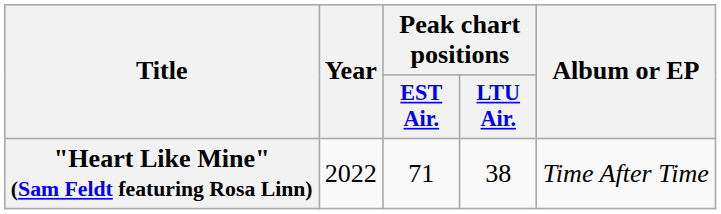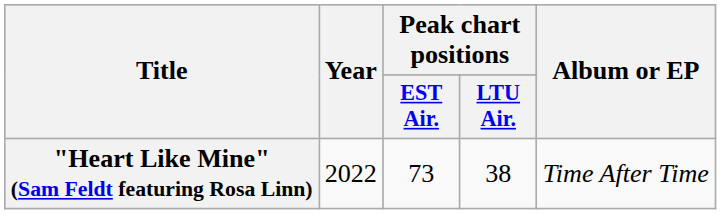 <table class="wikitable plainrowheaders" style="text-align:center;">
 <tr>
 <th scope="col" rowspan="2">Title</th>
 <th scope="col" rowspan="2">Year</th>
 <th colspan="2">Peak chart positions</th>
 <th scope="col" rowspan="2">Album or EP</th>
 </tr>
 <tr>
 <th scope="col" style="width:3em;font-size:85%;"><a href='#'>EST<br>Air.</a><br></th>
 <th scope="col" style="width:3em;font-size:85%;"><a href='#'>LTU<br>Air.</a><br></th>
 </tr>
 <tr>
 <th scope="row">"Heart Like Mine"<br><small>(<a href='#'>Sam Feldt</a> featuring Rosa Linn)</small></th>
 <td>2022</td>
-<td>71</td>
+<td>73</td>
 <td>38</td>
 <td><em>Time After Time</em></td>
 </tr>
 </table>
